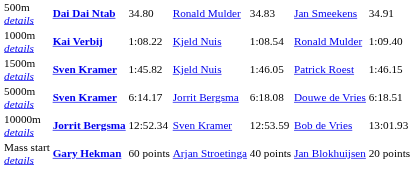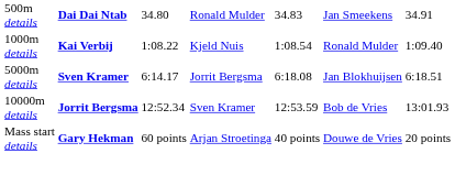 <table>
 <tr>
 <td>500m <br> <a href='#'><em>details</em></a></td>
 <td><strong><a href='#'>Dai Dai Ntab</a> </strong></td>
 <td>34.80</td>
 <td><a href='#'>Ronald Mulder</a></td>
 <td>34.83</td>
 <td><a href='#'>Jan Smeekens</a></td>
 <td>34.91</td>
 </tr>
 <tr>
 <td>1000m <br> <a href='#'><em>details</em></a></td>
 <td><strong><a href='#'>Kai Verbij</a></strong></td>
 <td>1:08.22</td>
 <td><a href='#'>Kjeld Nuis</a></td>
 <td>1:08.54</td>
 <td><a href='#'>Ronald Mulder</a></td>
 <td>1:09.40</td>
 </tr>
 <tr>
-<td>1500m <br> <a href='#'><em>details</em></a></td>
-<td><strong><a href='#'>Sven Kramer</a></strong></td>
-<td>1:45.82</td>
-<td><a href='#'>Kjeld Nuis</a></td>
-<td>1:46.05</td>
-<td><a href='#'>Patrick Roest</a></td>
-<td>1:46.15</td>
-</tr>
-<tr>
 <td>5000m <br> <a href='#'><em>details</em></a></td>
 <td><strong><a href='#'>Sven Kramer</a></strong></td>
 <td>6:14.17</td>
 <td><a href='#'>Jorrit Bergsma</a></td>
 <td>6:18.08</td>
-<td><a href='#'>Douwe de Vries</a></td>
+<td><a href='#'>Jan Blokhuijsen</a></td>
 <td>6:18.51</td>
 </tr>
 <tr>
 <td>10000m <br> <a href='#'><em>details</em></a></td>
 <td><strong><a href='#'>Jorrit Bergsma</a></strong></td>
 <td>12:52.34</td>
 <td><a href='#'>Sven Kramer</a></td>
 <td>12:53.59</td>
 <td><a href='#'>Bob de Vries</a></td>
 <td>13:01.93</td>
 </tr>
 <tr>
 <td>Mass start <br> <a href='#'><em>details</em></a></td>
 <td><strong><a href='#'>Gary Hekman</a></strong></td>
 <td>60 points</td>
 <td><a href='#'>Arjan Stroetinga</a></td>
 <td>40 points</td>
-<td><a href='#'>Jan Blokhuijsen</a></td>
+<td><a href='#'>Douwe de Vries</a></td>
 <td>20 points</td>
 </tr>
 </table>
